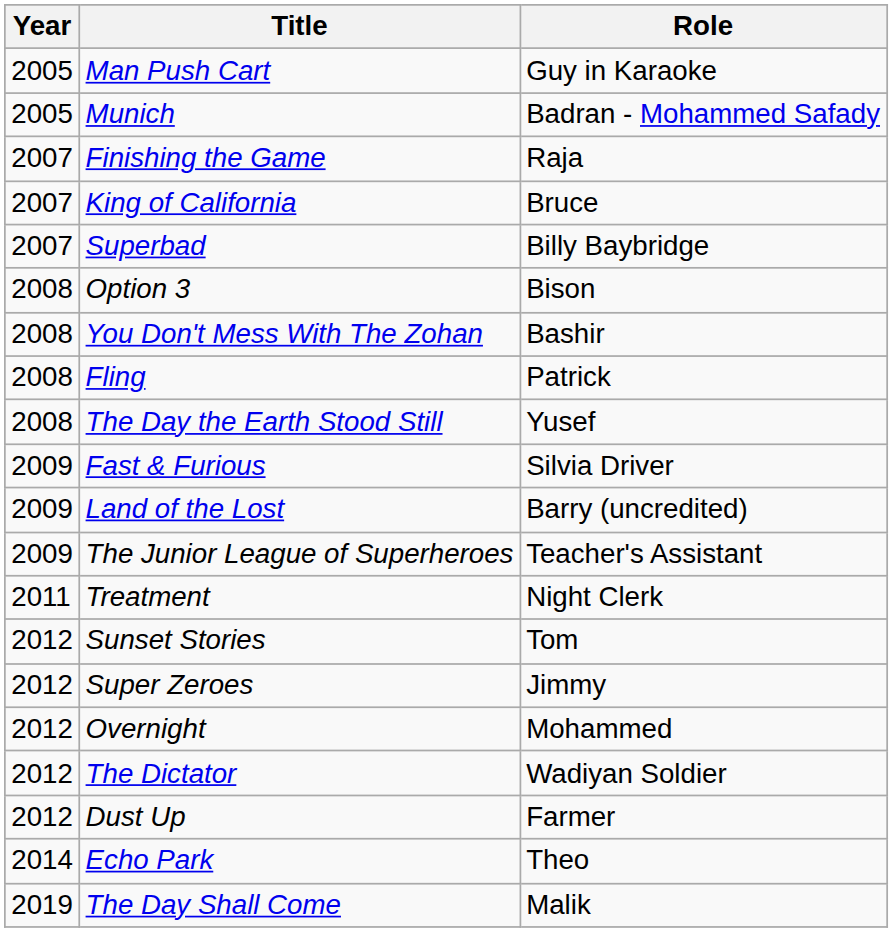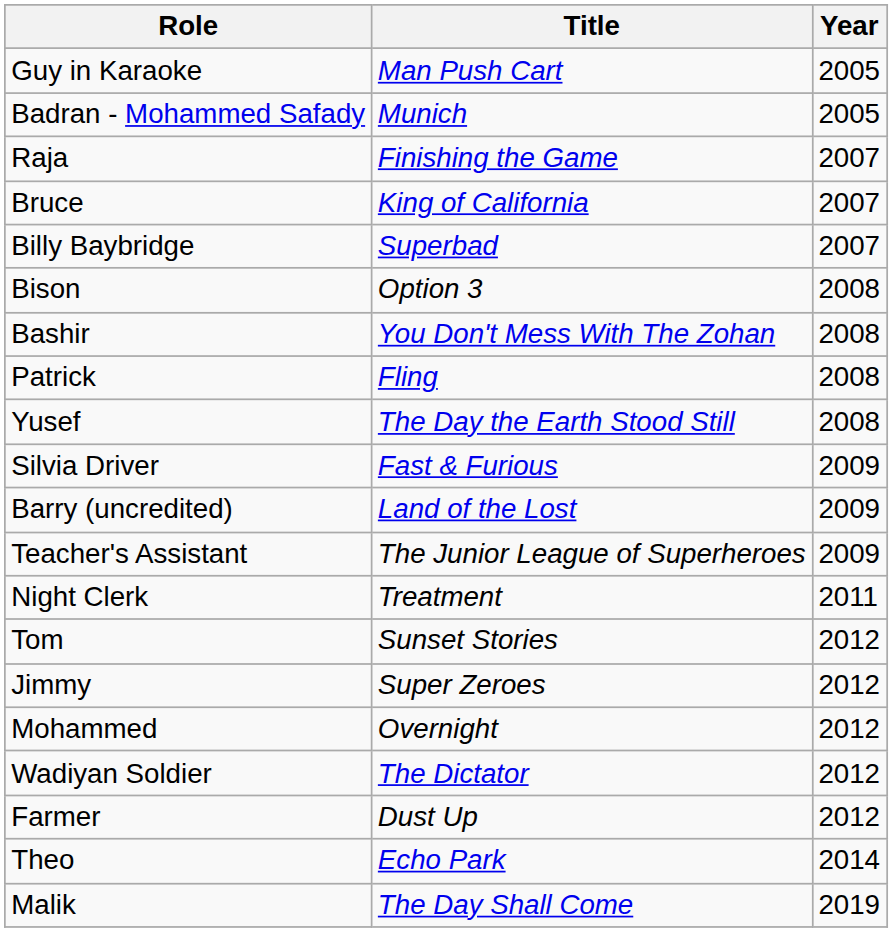 <table class="wikitable sortable">
 <tr>
+<th>Role</th>
+<th>Title</th>
 <th>Year</th>
-<th>Title</th>
-<th>Role</th>
 </tr>
 <tr>
+<td>Guy in Karaoke</td>
+<td><em><a href='#'>Man Push Cart</a></em></td>
 <td>2005</td>
-<td><em><a href='#'>Man Push Cart</a></em></td>
-<td>Guy in Karaoke</td>
 </tr>
 <tr>
+<td>Badran - <a href='#'>Mohammed Safady</a></td>
+<td><em><a href='#'>Munich</a></em></td>
 <td>2005</td>
-<td><em><a href='#'>Munich</a></em></td>
-<td>Badran - <a href='#'>Mohammed Safady</a></td>
 </tr>
 <tr>
+<td>Raja</td>
+<td><em><a href='#'>Finishing the Game</a></em></td>
 <td>2007</td>
-<td><em><a href='#'>Finishing the Game</a></em></td>
-<td>Raja</td>
 </tr>
 <tr>
+<td>Bruce</td>
+<td><em><a href='#'>King of California</a></em></td>
 <td>2007</td>
-<td><em><a href='#'>King of California</a></em></td>
-<td>Bruce</td>
 </tr>
 <tr>
+<td>Billy Baybridge</td>
+<td><em><a href='#'>Superbad</a></em></td>
 <td>2007</td>
-<td><em><a href='#'>Superbad</a></em></td>
-<td>Billy Baybridge</td>
 </tr>
 <tr>
+<td>Bison</td>
+<td><em>Option 3</em></td>
 <td>2008</td>
-<td><em>Option 3</em></td>
-<td>Bison</td>
 </tr>
 <tr>
+<td>Bashir</td>
+<td><em><a href='#'>You Don't Mess With The Zohan</a></em></td>
 <td>2008</td>
-<td><em><a href='#'>You Don't Mess With The Zohan</a></em></td>
-<td>Bashir</td>
 </tr>
 <tr>
+<td>Patrick</td>
+<td><em><a href='#'>Fling</a></em></td>
 <td>2008</td>
-<td><em><a href='#'>Fling</a></em></td>
-<td>Patrick</td>
 </tr>
 <tr>
+<td>Yusef</td>
+<td><em><a href='#'>The Day the Earth Stood Still</a></em></td>
 <td>2008</td>
-<td><em><a href='#'>The Day the Earth Stood Still</a></em></td>
-<td>Yusef</td>
 </tr>
 <tr>
+<td>Silvia Driver</td>
+<td><em><a href='#'>Fast & Furious</a></em></td>
 <td>2009</td>
-<td><em><a href='#'>Fast & Furious</a></em></td>
-<td>Silvia Driver</td>
 </tr>
 <tr>
+<td>Barry (uncredited)</td>
+<td><em><a href='#'>Land of the Lost</a></em></td>
 <td>2009</td>
-<td><em><a href='#'>Land of the Lost</a></em></td>
-<td>Barry (uncredited)</td>
 </tr>
 <tr>
+<td>Teacher's Assistant</td>
+<td><em>The Junior League of Superheroes</em></td>
 <td>2009</td>
-<td><em>The Junior League of Superheroes</em></td>
-<td>Teacher's Assistant</td>
 </tr>
 <tr>
+<td>Night Clerk</td>
+<td><em>Treatment</em></td>
 <td>2011</td>
-<td><em>Treatment</em></td>
-<td>Night Clerk</td>
 </tr>
 <tr>
+<td>Tom</td>
+<td><em>Sunset Stories</em></td>
 <td>2012</td>
-<td><em>Sunset Stories</em></td>
-<td>Tom</td>
 </tr>
 <tr>
+<td>Jimmy</td>
+<td><em>Super Zeroes</em></td>
 <td>2012</td>
-<td><em>Super Zeroes</em></td>
-<td>Jimmy</td>
 </tr>
 <tr>
+<td>Mohammed</td>
+<td><em>Overnight</em></td>
 <td>2012</td>
-<td><em>Overnight</em></td>
-<td>Mohammed</td>
 </tr>
 <tr>
+<td>Wadiyan Soldier</td>
+<td><em><a href='#'>The Dictator</a></em></td>
 <td>2012</td>
-<td><em><a href='#'>The Dictator</a></em></td>
-<td>Wadiyan Soldier</td>
 </tr>
 <tr>
+<td>Farmer</td>
+<td><em>Dust Up</em></td>
 <td>2012</td>
-<td><em>Dust Up</em></td>
-<td>Farmer</td>
 </tr>
 <tr>
+<td>Theo</td>
+<td><em><a href='#'>Echo Park</a></em></td>
 <td>2014</td>
-<td><em><a href='#'>Echo Park</a></em></td>
-<td>Theo</td>
 </tr>
 <tr>
+<td>Malik</td>
+<td><em><a href='#'>The Day Shall Come</a></em></td>
 <td>2019</td>
-<td><em><a href='#'>The Day Shall Come</a></em></td>
-<td>Malik</td>
 </tr>
 </table>
